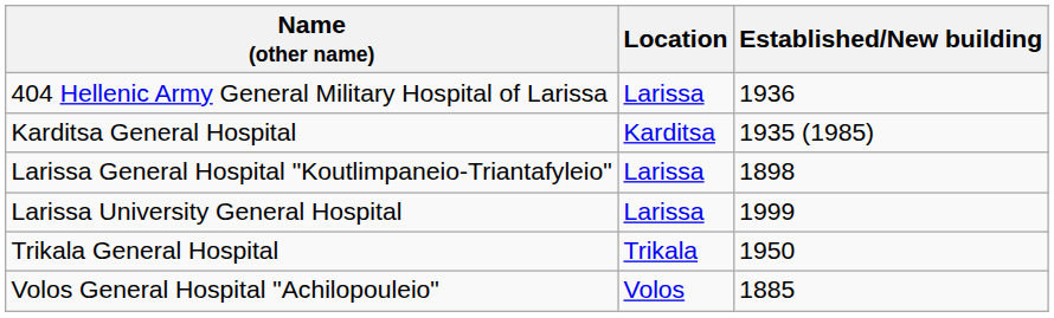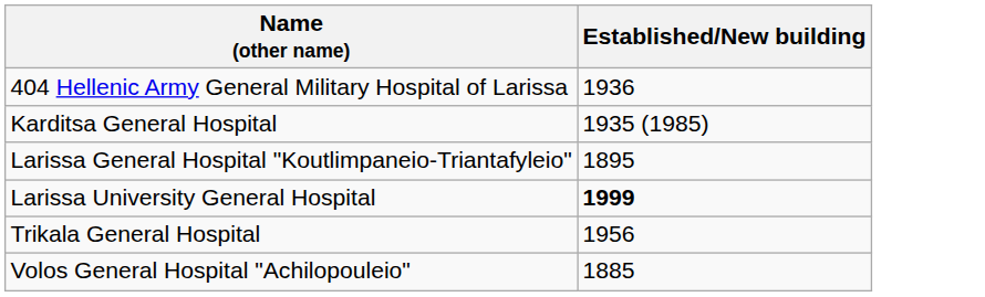 <table class="wikitable sortable stripe">
 <tr>
 <th>Name<br> <small>(other name)</small></th>
-<th>Location</th>
 <th>Established/New building</th>
 </tr>
 <tr>
 <td>404 <a href='#'>Hellenic Army</a> General Military Hospital of Larissa</td>
-<td><a href='#'>Larissa</a></td>
 <td>1936</td>
 </tr>
 <tr>
 <td>Karditsa General Hospital</td>
-<td><a href='#'>Karditsa</a></td>
 <td>1935 (1985)</td>
 </tr>
 <tr>
 <td>Larissa General Hospital "Koutlimpaneio-Triantafyleio"</td>
-<td><a href='#'>Larissa</a></td>
-<td>1898</td>
+<td>1895</td>
 </tr>
 <tr>
 <td>Larissa University General Hospital</td>
-<td><a href='#'>Larissa</a></td>
-<td>1999</td>
+<td><strong>1999</strong></td>
 </tr>
 <tr>
 <td>Trikala General Hospital</td>
-<td><a href='#'>Trikala</a></td>
-<td>1950</td>
+<td>1956</td>
 </tr>
 <tr>
 <td>Volos General Hospital "Achilopouleio"</td>
-<td><a href='#'>Volos</a></td>
 <td>1885</td>
 </tr>
 </table>
